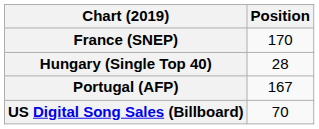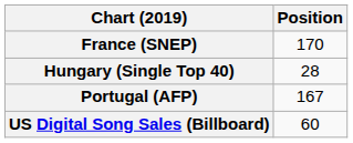 <table class="wikitable sortable plainrowheaders" style="text-align:center">
 <tr>
 <th scope="col">Chart (2019)</th>
 <th scope="col">Position</th>
 </tr>
 <tr>
 <th scope="row">France (SNEP)</th>
 <td>170</td>
 </tr>
 <tr>
 <th scope="row">Hungary (Single Top 40)</th>
 <td>28</td>
 </tr>
 <tr>
 <th scope="row">Portugal (AFP)</th>
 <td>167</td>
 </tr>
 <tr>
 <th scope="row">US <a href='#'>Digital Song Sales</a> (Billboard)</th>
-<td>70</td>
+<td>60</td>
 </tr>
 </table>
